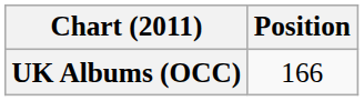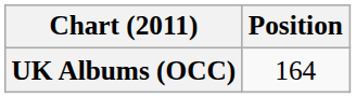 <table class="wikitable plainrowheaders" style="text-align:center">
 <tr>
 <th scope="col">Chart (2011)</th>
 <th scope="col">Position</th>
 </tr>
 <tr>
 <th scope="row">UK Albums (OCC)</th>
-<td>166</td>
+<td>164</td>
 </tr>
 </table>
